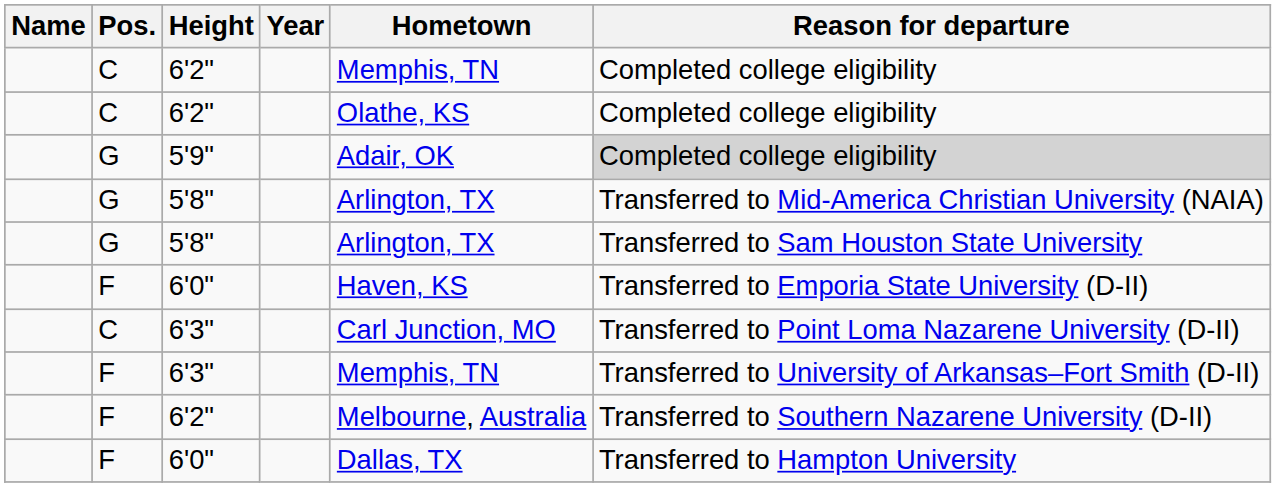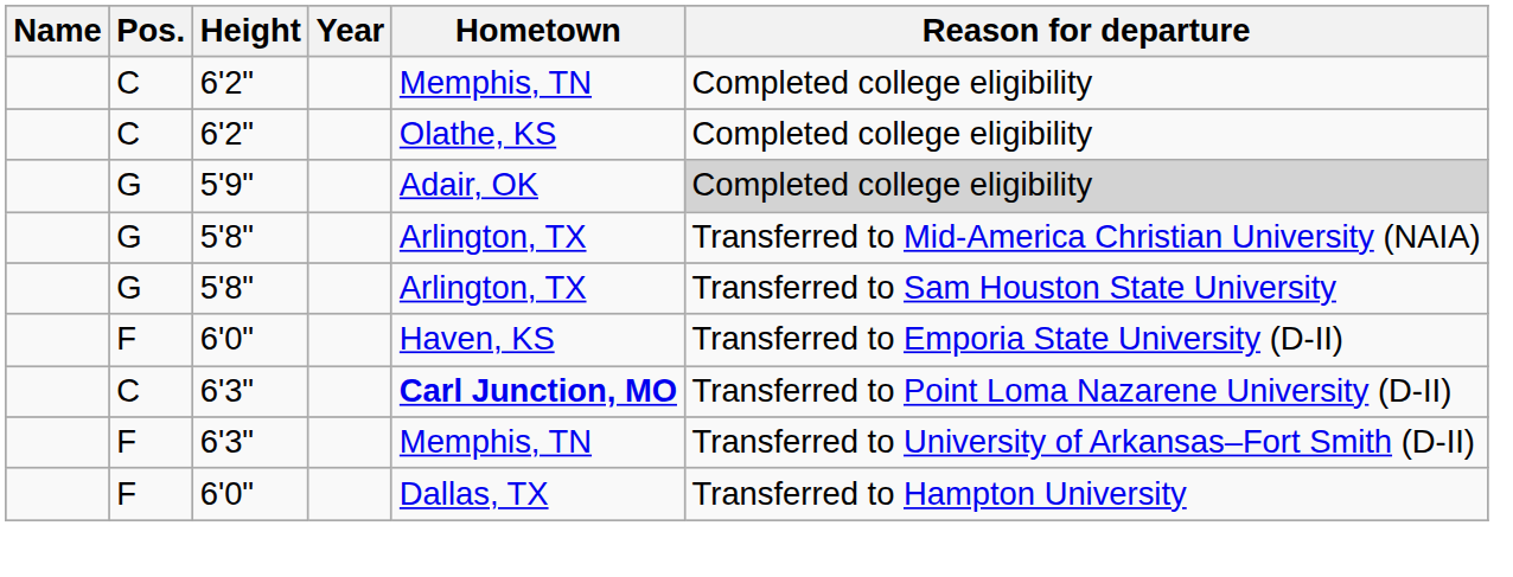 <table class="wikitable sortable" border="1">
 <tr>
 <th>Name</th>
 <th>Pos.</th>
 <th>Height</th>
 <th>Year</th>
 <th>Hometown</th>
 <th class="unsortable">Reason for departure</th>
 </tr>
 <tr>
 <td></td>
 <td>C</td>
 <td>6'2"</td>
 <td></td>
 <td><a href='#'>Memphis, TN</a></td>
 <td>Completed college eligibility</td>
 </tr>
 <tr>
 <td></td>
 <td>C</td>
 <td>6'2"</td>
 <td></td>
 <td><a href='#'>Olathe, KS</a></td>
 <td>Completed college eligibility</td>
 </tr>
 <tr>
 <td></td>
 <td>G</td>
 <td>5'9"</td>
 <td></td>
 <td><a href='#'>Adair, OK</a></td>
 <td style="background: lightgrey;">Completed college eligibility</td>
 </tr>
 <tr>
 <td></td>
 <td>G</td>
 <td>5'8"</td>
 <td></td>
 <td><a href='#'>Arlington, TX</a></td>
 <td>Transferred to <a href='#'>Mid-America Christian University</a> (NAIA)</td>
 </tr>
 <tr>
 <td></td>
 <td>G</td>
 <td>5'8"</td>
 <td></td>
 <td><a href='#'>Arlington, TX</a></td>
 <td>Transferred to <a href='#'>Sam Houston State University</a></td>
 </tr>
 <tr>
 <td></td>
 <td>F</td>
 <td>6'0"</td>
 <td></td>
 <td><a href='#'>Haven, KS</a></td>
 <td>Transferred to <a href='#'>Emporia State University</a> (D-II)</td>
 </tr>
 <tr>
 <td></td>
 <td>C</td>
 <td>6'3"</td>
 <td></td>
-<td><a href='#'>Carl Junction, MO</a></td>
+<td><strong><a href='#'>Carl Junction, MO</a></strong></td>
 <td>Transferred to <a href='#'>Point Loma Nazarene University</a> (D-II)</td>
 </tr>
 <tr>
 <td></td>
 <td>F</td>
 <td>6'3"</td>
 <td></td>
 <td><a href='#'>Memphis, TN</a></td>
 <td>Transferred to <a href='#'>University of Arkansas–Fort Smith</a> (D-II)</td>
 </tr>
 <tr>
 <td></td>
 <td>F</td>
-<td>6'2"</td>
-<td></td>
-<td><a href='#'>Melbourne</a>, <a href='#'>Australia</a></td>
-<td>Transferred to <a href='#'>Southern Nazarene University</a> (D-II)</td>
-</tr>
-<tr>
-<td></td>
-<td>F</td>
 <td>6'0"</td>
 <td></td>
 <td><a href='#'>Dallas, TX</a></td>
 <td>Transferred to <a href='#'>Hampton University</a></td>
 </tr>
 </table>
